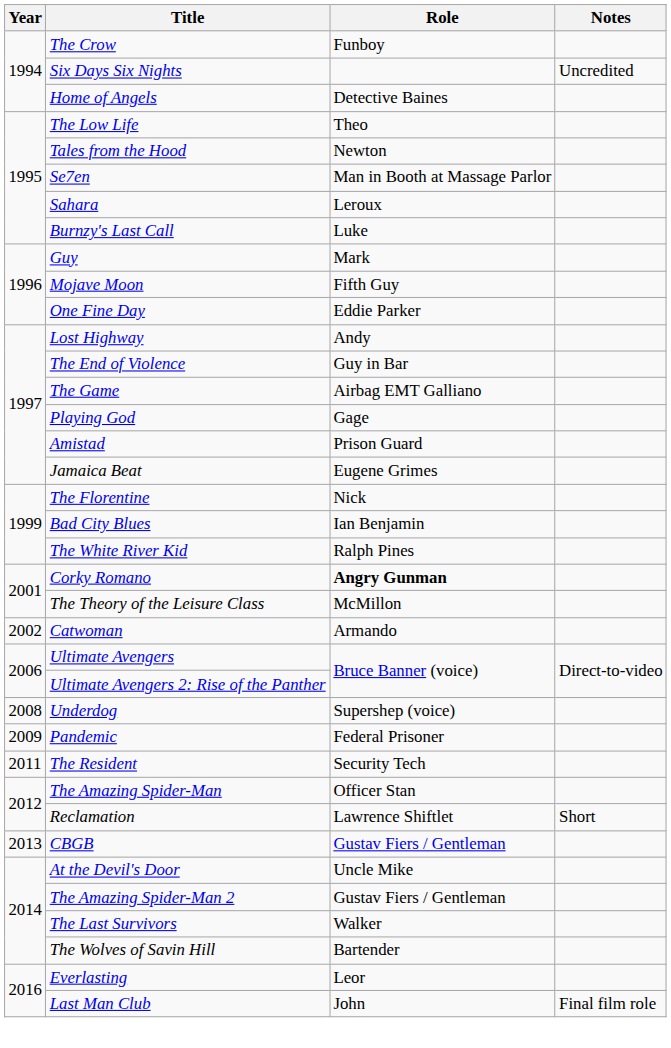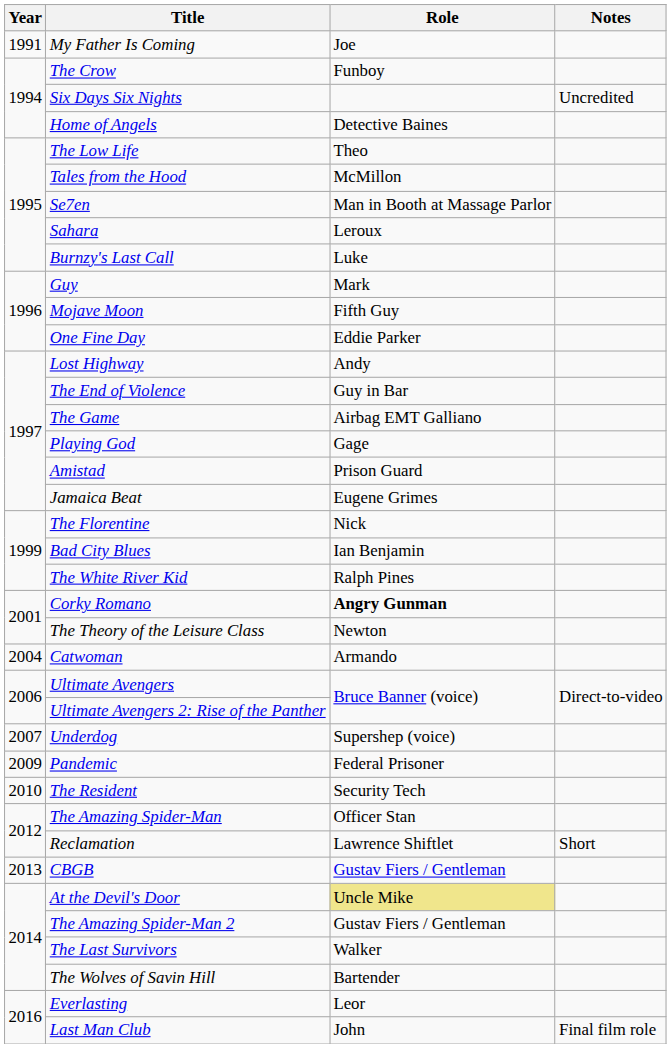 <table class="wikitable">
 <tr>
 <th>Year</th>
 <th>Title</th>
 <th>Role</th>
 <th>Notes</th>
+</tr>
+<tr>
+<td>1991</td>
+<td><em>My Father Is Coming</em></td>
+<td>Joe</td>
+<td></td>
 </tr>
 <tr>
 <td rowspan="3">1994</td>
 <td><em><a href='#'>The Crow</a></em></td>
 <td>Funboy</td>
 <td></td>
 </tr>
 <tr>
 <td><em><a href='#'>Six Days Six Nights</a></em></td>
 <td></td>
 <td>Uncredited</td>
 </tr>
 <tr>
 <td><em><a href='#'>Home of Angels</a></em></td>
 <td>Detective Baines</td>
 <td></td>
 </tr>
 <tr>
 <td rowspan="5">1995</td>
 <td><em><a href='#'>The Low Life</a></em></td>
 <td>Theo</td>
 <td></td>
 </tr>
 <tr>
 <td><em><a href='#'>Tales from the Hood</a></em></td>
-<td>Newton</td>
+<td>McMillon</td>
 <td></td>
 </tr>
 <tr>
 <td><em><a href='#'>Se7en</a></em></td>
 <td>Man in Booth at Massage Parlor</td>
 <td></td>
 </tr>
 <tr>
 <td><em><a href='#'>Sahara</a></em></td>
 <td>Leroux</td>
 <td></td>
 </tr>
 <tr>
 <td><em><a href='#'>Burnzy's Last Call</a></em></td>
 <td>Luke</td>
 <td></td>
 </tr>
 <tr>
 <td rowspan="3">1996</td>
 <td><em><a href='#'>Guy</a></em></td>
 <td>Mark</td>
 <td></td>
 </tr>
 <tr>
 <td><em><a href='#'>Mojave Moon</a></em></td>
 <td>Fifth Guy</td>
 <td></td>
 </tr>
 <tr>
 <td><em><a href='#'>One Fine Day</a></em></td>
 <td>Eddie Parker</td>
 <td></td>
 </tr>
 <tr>
 <td rowspan="6">1997</td>
 <td><em><a href='#'>Lost Highway</a></em></td>
 <td>Andy</td>
 <td></td>
 </tr>
 <tr>
 <td><em><a href='#'>The End of Violence</a></em></td>
 <td>Guy in Bar</td>
 <td></td>
 </tr>
 <tr>
 <td><em><a href='#'>The Game</a></em></td>
 <td>Airbag EMT Galliano</td>
 <td></td>
 </tr>
 <tr>
 <td><em><a href='#'>Playing God</a></em></td>
 <td>Gage</td>
 <td></td>
 </tr>
 <tr>
 <td><em><a href='#'>Amistad</a></em></td>
 <td>Prison Guard</td>
 <td></td>
 </tr>
 <tr>
 <td><em>Jamaica Beat</em></td>
 <td>Eugene Grimes</td>
 <td></td>
 </tr>
 <tr>
 <td rowspan="3">1999</td>
 <td><em><a href='#'>The Florentine</a></em></td>
 <td>Nick</td>
 <td></td>
 </tr>
 <tr>
 <td><em><a href='#'>Bad City Blues</a></em></td>
 <td>Ian Benjamin</td>
 <td></td>
 </tr>
 <tr>
 <td><em><a href='#'>The White River Kid</a></em></td>
 <td>Ralph Pines</td>
 <td></td>
 </tr>
 <tr>
 <td rowspan="2">2001</td>
 <td><em><a href='#'>Corky Romano</a></em></td>
 <td><strong>Angry Gunman</strong></td>
 <td></td>
 </tr>
 <tr>
 <td><em>The Theory of the Leisure Class</em></td>
-<td>McMillon</td>
+<td>Newton</td>
 <td></td>
 </tr>
 <tr>
-<td>2002</td>
+<td>2004</td>
 <td><em><a href='#'>Catwoman</a></em></td>
 <td>Armando</td>
 <td></td>
 </tr>
 <tr>
 <td rowspan="2">2006</td>
 <td><em><a href='#'>Ultimate Avengers</a></em></td>
 <td rowspan="2"><a href='#'>Bruce Banner</a> (voice)</td>
 <td rowspan="2">Direct-to-video</td>
 </tr>
 <tr>
 <td><em><a href='#'>Ultimate Avengers 2: Rise of the Panther</a></em></td>
 </tr>
 <tr>
-<td>2008</td>
+<td>2007</td>
 <td><em><a href='#'>Underdog</a></em></td>
 <td>Supershep (voice)</td>
 <td></td>
 </tr>
 <tr>
 <td>2009</td>
 <td><em><a href='#'>Pandemic</a></em></td>
 <td>Federal Prisoner</td>
 <td></td>
 </tr>
 <tr>
-<td>2011</td>
+<td>2010</td>
 <td><em><a href='#'>The Resident</a></em></td>
 <td>Security Tech</td>
 <td></td>
 </tr>
 <tr>
 <td rowspan="2">2012</td>
 <td><em><a href='#'>The Amazing Spider-Man</a></em></td>
 <td>Officer Stan</td>
 <td></td>
 </tr>
 <tr>
 <td><em>Reclamation</em></td>
 <td>Lawrence Shiftlet</td>
 <td>Short</td>
 </tr>
 <tr>
 <td>2013</td>
 <td><em><a href='#'>CBGB</a></em></td>
 <td><a href='#'>Gustav Fiers / Gentleman</a></td>
 <td></td>
 </tr>
 <tr>
 <td rowspan="4">2014</td>
 <td><em><a href='#'>At the Devil's Door</a></em></td>
-<td>Uncle Mike</td>
+<td style="background: khaki;">Uncle Mike</td>
 <td></td>
 </tr>
 <tr>
 <td><em><a href='#'>The Amazing Spider-Man 2</a></em></td>
 <td>Gustav Fiers / Gentleman</td>
 <td></td>
 </tr>
 <tr>
 <td><em><a href='#'>The Last Survivors</a></em></td>
 <td>Walker</td>
 <td></td>
 </tr>
 <tr>
 <td><em>The Wolves of Savin Hill</em></td>
 <td>Bartender</td>
 <td></td>
 </tr>
 <tr>
 <td rowspan="2">2016</td>
 <td><em><a href='#'>Everlasting</a></em></td>
 <td>Leor</td>
 <td></td>
 </tr>
 <tr>
 <td><em><a href='#'>Last Man Club</a></em></td>
 <td>John</td>
 <td>Final film role</td>
 </tr>
 </table>
